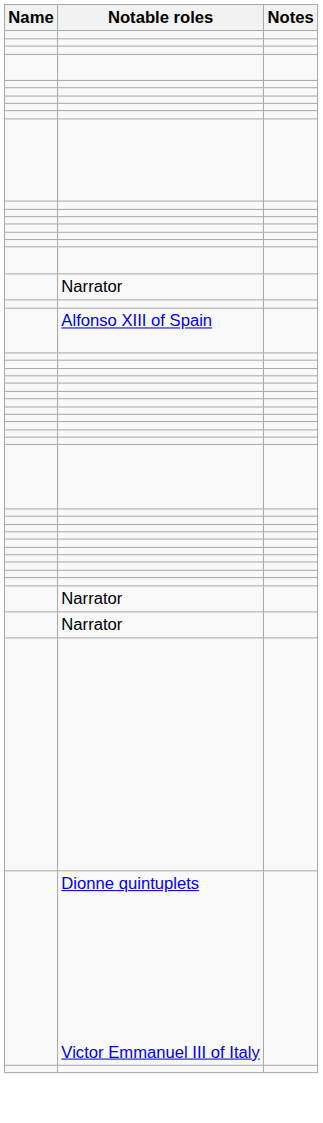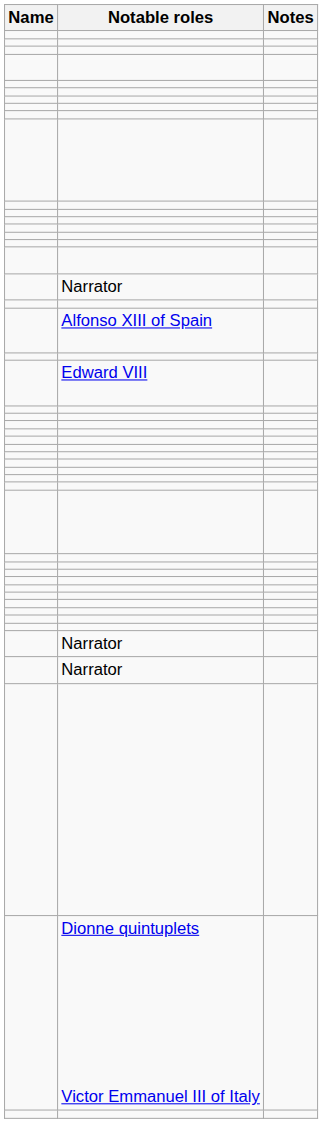 <table class="wikitable sortable">
 <tr>
 <th>Name</th>
 <th>Notable roles</th>
 <th class="unsortable">Notes</th>
 </tr>
 <tr>
 <td></td>
 <td></td>
 <td></td>
 </tr>
 <tr>
 <td></td>
 <td></td>
 <td></td>
 </tr>
 <tr>
 <td></td>
 <td></td>
 <td></td>
 </tr>
 <tr>
 <td></td>
 <td><br></td>
 <td></td>
 </tr>
 <tr>
 <td></td>
 <td></td>
 <td></td>
 </tr>
 <tr>
 <td></td>
 <td></td>
 <td></td>
 </tr>
 <tr>
 <td></td>
 <td></td>
 <td></td>
 </tr>
 <tr>
 <td></td>
 <td></td>
 <td></td>
 </tr>
 <tr>
 <td></td>
 <td></td>
 <td></td>
 </tr>
 <tr>
 <td></td>
 <td><br><br><br><br></td>
 <td></td>
 </tr>
 <tr>
 <td></td>
 <td></td>
 <td></td>
 </tr>
 <tr>
 <td></td>
 <td></td>
 <td></td>
 </tr>
 <tr>
 <td></td>
 <td></td>
 <td></td>
 </tr>
 <tr>
 <td></td>
 <td></td>
 <td></td>
 </tr>
 <tr>
 <td></td>
 <td></td>
 <td></td>
 </tr>
 <tr>
 <td></td>
 <td></td>
 <td></td>
 </tr>
 <tr>
 <td></td>
 <td><br></td>
 <td></td>
 </tr>
 <tr>
 <td></td>
 <td>Narrator</td>
 <td></td>
 </tr>
 <tr>
 <td></td>
 <td></td>
 <td></td>
 </tr>
 <tr>
 <td></td>
 <td><a href='#'>Alfonso XIII of Spain</a><br><br></td>
 <td></td>
 </tr>
 <tr>
 <td></td>
 <td></td>
+<td></td>
+</tr>
+<tr>
+<td></td>
+<td><a href='#'>Edward VIII</a><br><br></td>
 <td></td>
 </tr>
 <tr>
 <td></td>
 <td></td>
 <td></td>
 </tr>
 <tr>
 <td></td>
 <td></td>
 <td></td>
 </tr>
 <tr>
 <td></td>
 <td></td>
 <td></td>
 </tr>
 <tr>
 <td></td>
 <td></td>
 <td></td>
 </tr>
 <tr>
 <td></td>
 <td></td>
 <td></td>
 </tr>
 <tr>
 <td></td>
 <td></td>
 <td></td>
 </tr>
 <tr>
 <td></td>
 <td></td>
 <td></td>
 </tr>
 <tr>
 <td></td>
 <td></td>
 <td></td>
 </tr>
 <tr>
 <td></td>
 <td></td>
 <td></td>
 </tr>
 <tr>
 <td></td>
 <td></td>
 <td></td>
 </tr>
 <tr>
 <td></td>
 <td></td>
 <td></td>
 </tr>
 <tr>
 <td></td>
 <td><br><br><br></td>
 <td></td>
 </tr>
 <tr>
 <td></td>
 <td></td>
 <td></td>
 </tr>
 <tr>
 <td></td>
 <td></td>
 <td></td>
 </tr>
 <tr>
 <td></td>
 <td></td>
 <td></td>
 </tr>
 <tr>
 <td></td>
 <td></td>
 <td></td>
 </tr>
 <tr>
 <td></td>
 <td></td>
 <td></td>
 </tr>
 <tr>
 <td></td>
 <td></td>
 <td></td>
 </tr>
 <tr>
 <td></td>
 <td></td>
 <td></td>
 </tr>
 <tr>
 <td></td>
 <td></td>
 <td></td>
 </tr>
 <tr>
 <td></td>
 <td></td>
 <td></td>
 </tr>
 <tr>
 <td></td>
 <td></td>
 <td></td>
 </tr>
 <tr>
 <td></td>
 <td>Narrator</td>
 <td></td>
 </tr>
 <tr>
 <td></td>
 <td>Narrator</td>
 <td></td>
 </tr>
 <tr>
 <td></td>
 <td><br><br><br><br><br><br><br><br><br><br><br><br></td>
 <td></td>
 </tr>
 <tr>
 <td></td>
 <td><a href='#'>Dionne quintuplets</a><br><br><br><br><br><br><br><br><br><a href='#'>Victor Emmanuel III of Italy</a><br></td>
 <td></td>
 </tr>
 <tr>
 <td></td>
 <td></td>
 <td></td>
 </tr>
 </table>
